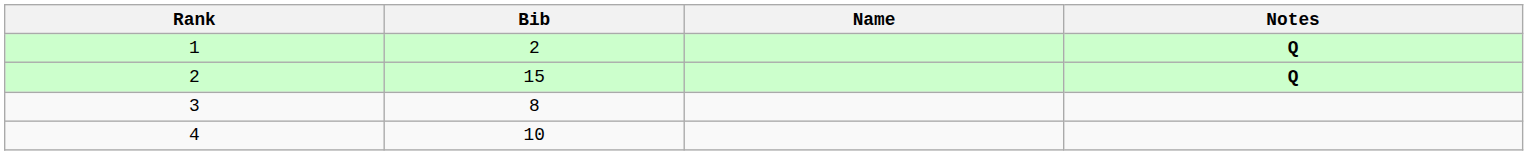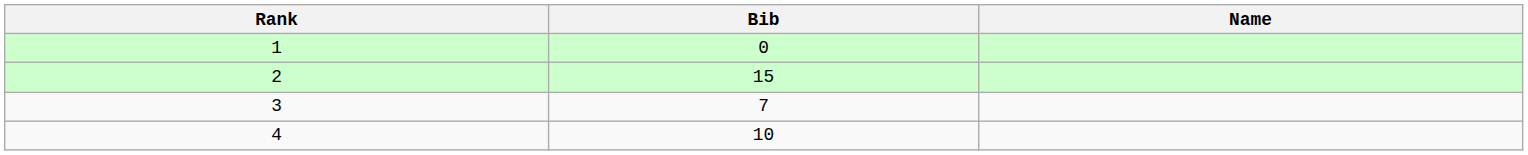 <table class="wikitable" style="text-align:center;" width=70%>
 <tr>
 <th>Rank</th>
 <th>Bib</th>
 <th>Name</th>
-<th>Notes</th>
 </tr>
 <tr bgcolor="#ccffcc">
 <td>1</td>
-<td>2</td>
+<td>0</td>
 <td align=left></td>
-<td><strong>Q</strong></td>
 </tr>
 <tr bgcolor="#ccffcc">
 <td>2</td>
 <td>15</td>
 <td align=left></td>
-<td><strong>Q</strong></td>
 </tr>
 <tr>
 <td>3</td>
-<td>8</td>
+<td>7</td>
 <td align=left></td>
-<td></td>
 </tr>
 <tr>
 <td>4</td>
 <td>10</td>
 <td align=left></td>
-<td></td>
 </tr>
 </table>
